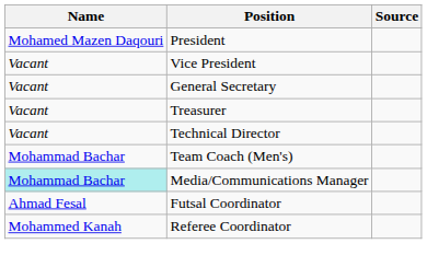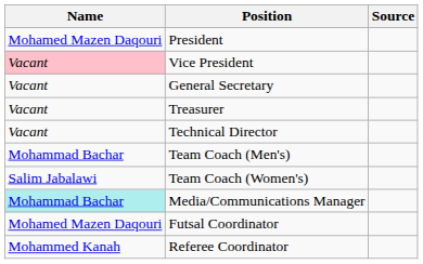 <table class="wikitable">
 <tr>
 <th>Name</th>
 <th>Position</th>
 <th>Source</th>
 </tr>
 <tr>
 <td> <a href='#'>Mohamed Mazen Daqouri</a></td>
 <td>President</td>
 <td></td>
 </tr>
 <tr>
-<td> <em>Vacant</em></td>
+<td style="background: pink;"> <em>Vacant</em></td>
 <td>Vice President</td>
 <td></td>
 </tr>
 <tr>
 <td> <em>Vacant</em></td>
 <td>General Secretary</td>
 <td></td>
 </tr>
 <tr>
 <td> <em>Vacant</em></td>
 <td>Treasurer</td>
 <td></td>
 </tr>
 <tr>
 <td> <em>Vacant</em></td>
 <td>Technical Director</td>
 <td></td>
 </tr>
 <tr>
 <td> <a href='#'>Mohammad Bachar</a></td>
 <td>Team Coach (Men's)</td>
 <td></td>
 </tr>
 <tr>
+<td> <a href='#'>Salim Jabalawi</a></td>
+<td>Team Coach (Women's)</td>
+<td></td>
+</tr>
+<tr>
 <td style="background: paleturquoise;"> <a href='#'>Mohammad Bachar</a></td>
 <td>Media/Communications Manager</td>
 <td></td>
 </tr>
 <tr>
-<td> <a href='#'>Ahmad Fesal</a></td>
+<td> <a href='#'>Mohamed Mazen Daqouri</a></td>
 <td>Futsal Coordinator</td>
 <td></td>
 </tr>
 <tr>
 <td> <a href='#'>Mohammed Kanah</a></td>
 <td>Referee Coordinator</td>
 <td></td>
 </tr>
 </table>
